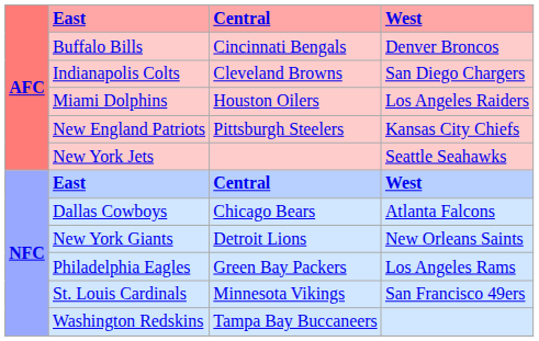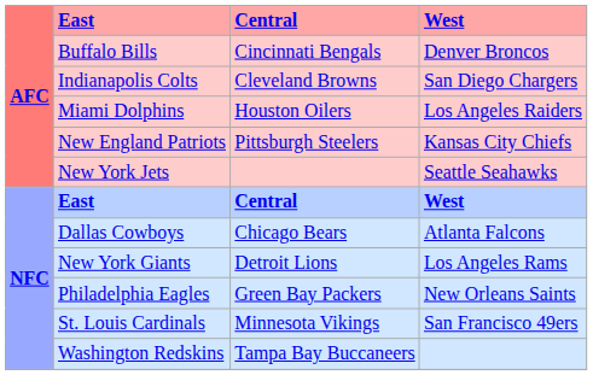 <table class="wikitable">
 <tr>
 <th rowspan="6" style="background-color: #FF7B77;"><strong><a href='#'>AFC</a></strong></th>
 <td style="background-color: #FFA7A7;"><strong><a href='#'>East</a></strong></td>
 <td style="background-color: #FFA7A7;"><strong><a href='#'>Central</a></strong></td>
 <td style="background-color: #FFA7A7;"><strong><a href='#'>West</a></strong></td>
 </tr>
 <tr>
 <td style="background-color: #FFCCCC;"><a href='#'>Buffalo Bills</a></td>
 <td style="background-color: #FFCCCC;"><a href='#'>Cincinnati Bengals</a></td>
 <td style="background-color: #FFCCCC;"><a href='#'>Denver Broncos</a></td>
 </tr>
 <tr>
 <td style="background-color: #FFCCCC;"><a href='#'>Indianapolis Colts</a></td>
 <td style="background-color: #FFCCCC;"><a href='#'>Cleveland Browns</a></td>
 <td style="background-color: #FFCCCC;"><a href='#'>San Diego Chargers</a></td>
 </tr>
 <tr>
 <td style="background-color: #FFCCCC;"><a href='#'>Miami Dolphins</a></td>
 <td style="background-color: #FFCCCC;"><a href='#'>Houston Oilers</a></td>
 <td style="background-color: #FFCCCC;"><a href='#'>Los Angeles Raiders</a></td>
 </tr>
 <tr>
 <td style="background-color: #FFCCCC;"><a href='#'>New England Patriots</a></td>
 <td style="background-color: #FFCCCC;"><a href='#'>Pittsburgh Steelers</a></td>
 <td style="background-color: #FFCCCC;"><a href='#'>Kansas City Chiefs</a></td>
 </tr>
 <tr>
 <td style="background-color: #FFCCCC;"><a href='#'>New York Jets</a></td>
 <td style="background-color: #FFCCCC;"></td>
 <td style="background-color: #FFCCCC;"><a href='#'>Seattle Seahawks</a></td>
 </tr>
 <tr>
 <th rowspan="6" style="background-color: #99A8FF;"><strong><a href='#'>NFC</a></strong></th>
 <td style="background-color: #B7D0FF;"><strong><a href='#'>East</a></strong></td>
 <td style="background-color: #B7D0FF;"><strong><a href='#'>Central</a></strong></td>
 <td style="background-color: #B7D0FF;"><strong><a href='#'>West</a></strong></td>
 </tr>
 <tr>
 <td style="background-color: #D0E7FF;"><a href='#'>Dallas Cowboys</a></td>
 <td style="background-color: #D0E7FF;"><a href='#'>Chicago Bears</a></td>
 <td style="background-color: #D0E7FF;"><a href='#'>Atlanta Falcons</a></td>
 </tr>
 <tr>
 <td style="background-color: #D0E7FF;"><a href='#'>New York Giants</a></td>
 <td style="background-color: #D0E7FF;"><a href='#'>Detroit Lions</a></td>
-<td style="background-color: #D0E7FF;"><a href='#'>New Orleans Saints</a></td>
+<td style="background-color: #D0E7FF;"><a href='#'>Los Angeles Rams</a></td>
 </tr>
 <tr>
 <td style="background-color: #D0E7FF;"><a href='#'>Philadelphia Eagles</a></td>
 <td style="background-color: #D0E7FF;"><a href='#'>Green Bay Packers</a></td>
-<td style="background-color: #D0E7FF;"><a href='#'>Los Angeles Rams</a></td>
+<td style="background-color: #D0E7FF;"><a href='#'>New Orleans Saints</a></td>
 </tr>
 <tr>
 <td style="background-color: #D0E7FF;"><a href='#'>St. Louis Cardinals</a></td>
 <td style="background-color: #D0E7FF;"><a href='#'>Minnesota Vikings</a></td>
 <td style="background-color: #D0E7FF;"><a href='#'>San Francisco 49ers</a></td>
 </tr>
 <tr>
 <td style="background-color: #D0E7FF;"><a href='#'>Washington Redskins</a></td>
 <td style="background-color: #D0E7FF;"><a href='#'>Tampa Bay Buccaneers</a></td>
 <td style="background-color: #D0E7FF;"></td>
 </tr>
 <tr>
 </tr>
 </table>
